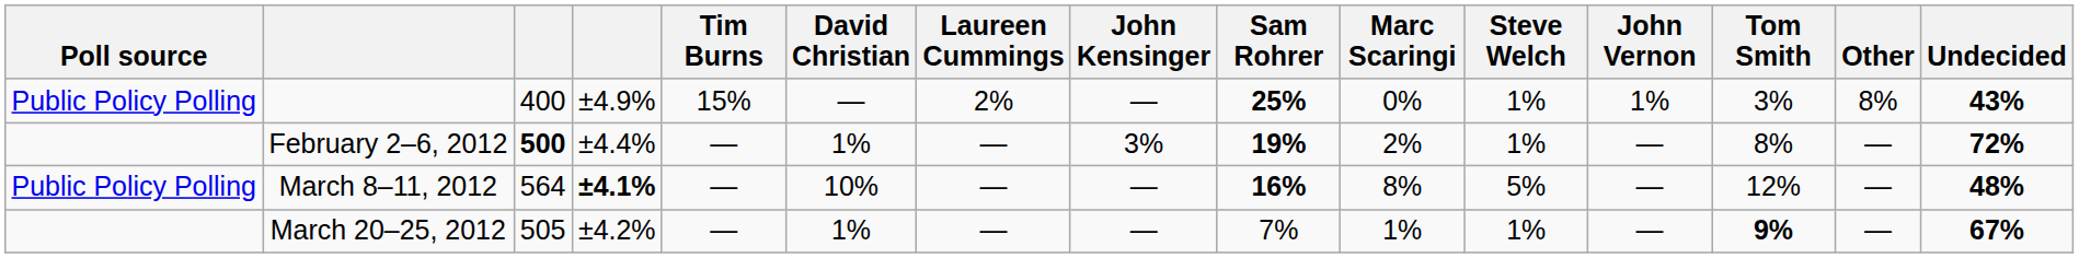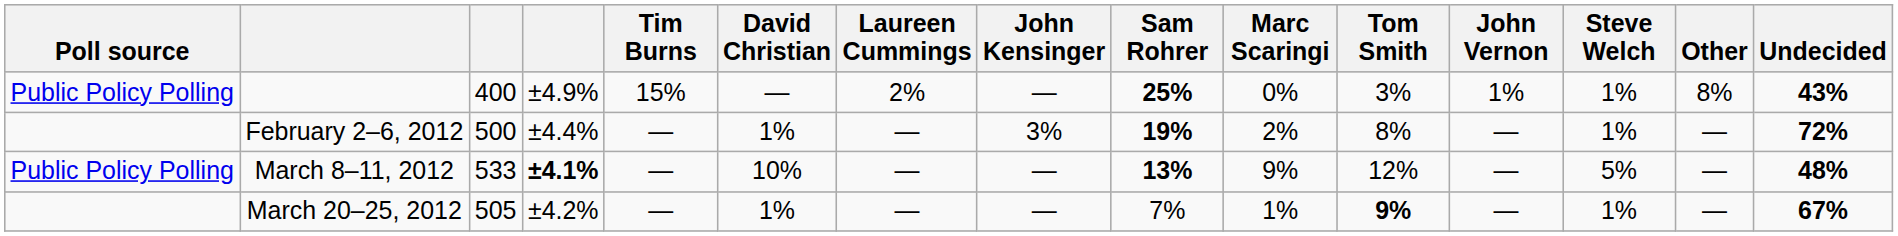 <table class="wikitable" style="text-align:center">
 <tr valign=bottom>
 <th>Poll source</th>
 <th></th>
 <th></th>
 <th></th>
 <th style="width:65px;">Tim<br>Burns</th>
 <th style="width:65px;">David<br>Christian</th>
 <th style="width:65px;">Laureen<br>Cummings</th>
 <th style="width:65px;">John<br>Kensinger</th>
 <th style="width:65px;">Sam<br>Rohrer</th>
 <th style="width:65px;">Marc<br>Scaringi</th>
+<th style="width:65px;">Tom<br>Smith</th>
+<th style="width:65px;">John<br>Vernon</th>
 <th style="width:65px;">Steve<br>Welch</th>
-<th style="width:65px;">John<br>Vernon</th>
-<th style="width:65px;">Tom<br>Smith</th>
 <th>Other</th>
 <th>Undecided</th>
 </tr>
 <tr>
 <td align=left><a href='#'>Public Policy Polling</a></td>
 <td></td>
 <td>400</td>
 <td>±4.9%</td>
 <td>15%</td>
 <td>—</td>
 <td>2%</td>
 <td>—</td>
 <td><strong>25%</strong></td>
 <td>0%</td>
+<td>3%</td>
 <td>1%</td>
 <td>1%</td>
-<td>3%</td>
 <td>8%</td>
 <td><strong>43%</strong></td>
 </tr>
 <tr>
 <td align=left></td>
 <td>February 2–6, 2012</td>
-<td><strong>500</strong></td>
+<td>500</td>
 <td>±4.4%</td>
 <td>—</td>
 <td>1%</td>
 <td>—</td>
 <td>3%</td>
 <td><strong>19%</strong></td>
 <td>2%</td>
+<td>8%</td>
+<td>—</td>
 <td>1%</td>
-<td>—</td>
-<td>8%</td>
 <td>—</td>
 <td><strong>72%</strong></td>
 </tr>
 <tr>
 <td align=left><a href='#'>Public Policy Polling</a></td>
 <td>March 8–11, 2012</td>
-<td>564</td>
+<td>533</td>
 <td><strong>±4.1%</strong></td>
 <td>—</td>
 <td>10%</td>
 <td>—</td>
 <td>—</td>
-<td><strong>16%</strong></td>
-<td>8%</td>
+<td><strong>13%</strong></td>
+<td>9%</td>
+<td>12%</td>
+<td>—</td>
 <td>5%</td>
-<td>—</td>
-<td>12%</td>
 <td>—</td>
 <td><strong>48%</strong></td>
 </tr>
 <tr>
 <td align=left></td>
 <td>March 20–25, 2012</td>
 <td>505</td>
 <td>±4.2%</td>
 <td>—</td>
 <td>1%</td>
 <td>—</td>
 <td>—</td>
 <td>7%</td>
 <td>1%</td>
+<td><strong>9%</strong></td>
+<td>—</td>
 <td>1%</td>
-<td>—</td>
-<td><strong>9%</strong></td>
 <td>—</td>
 <td><strong>67%</strong></td>
 </tr>
 </table>
